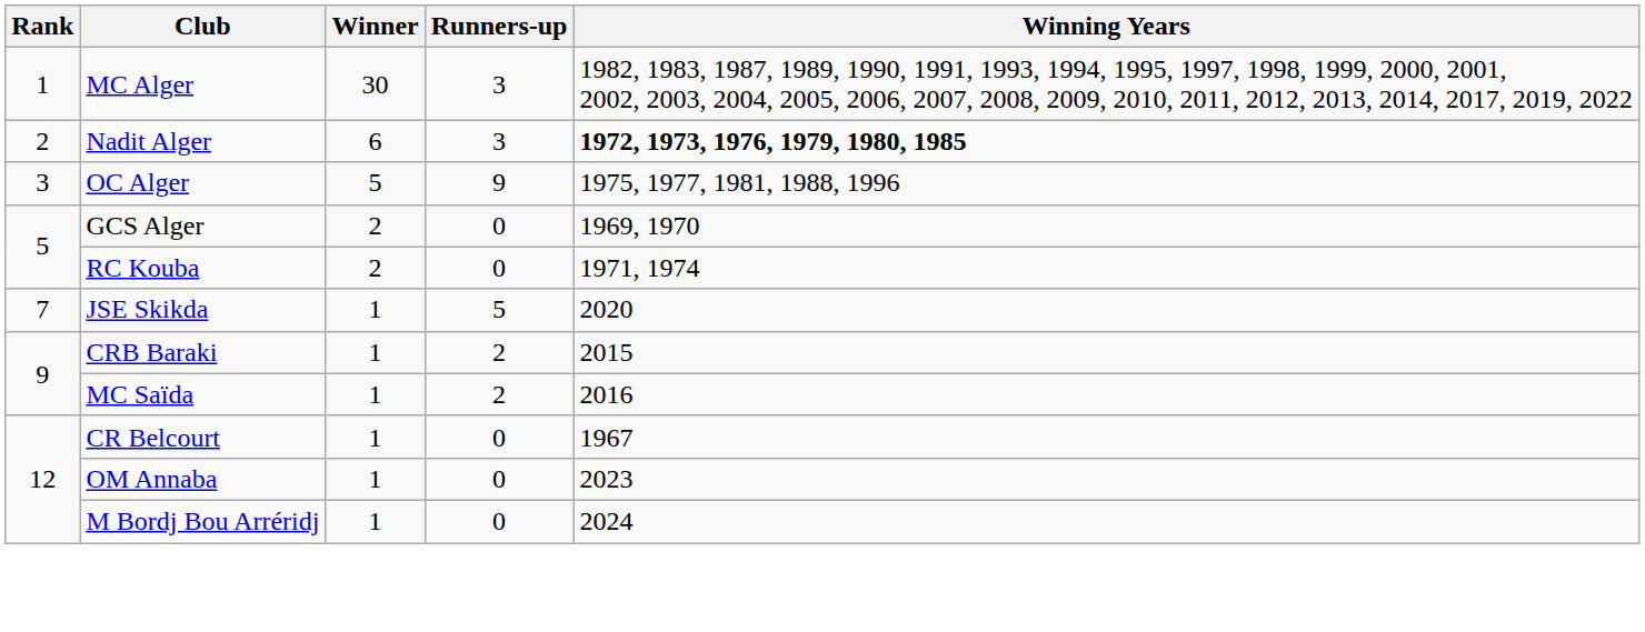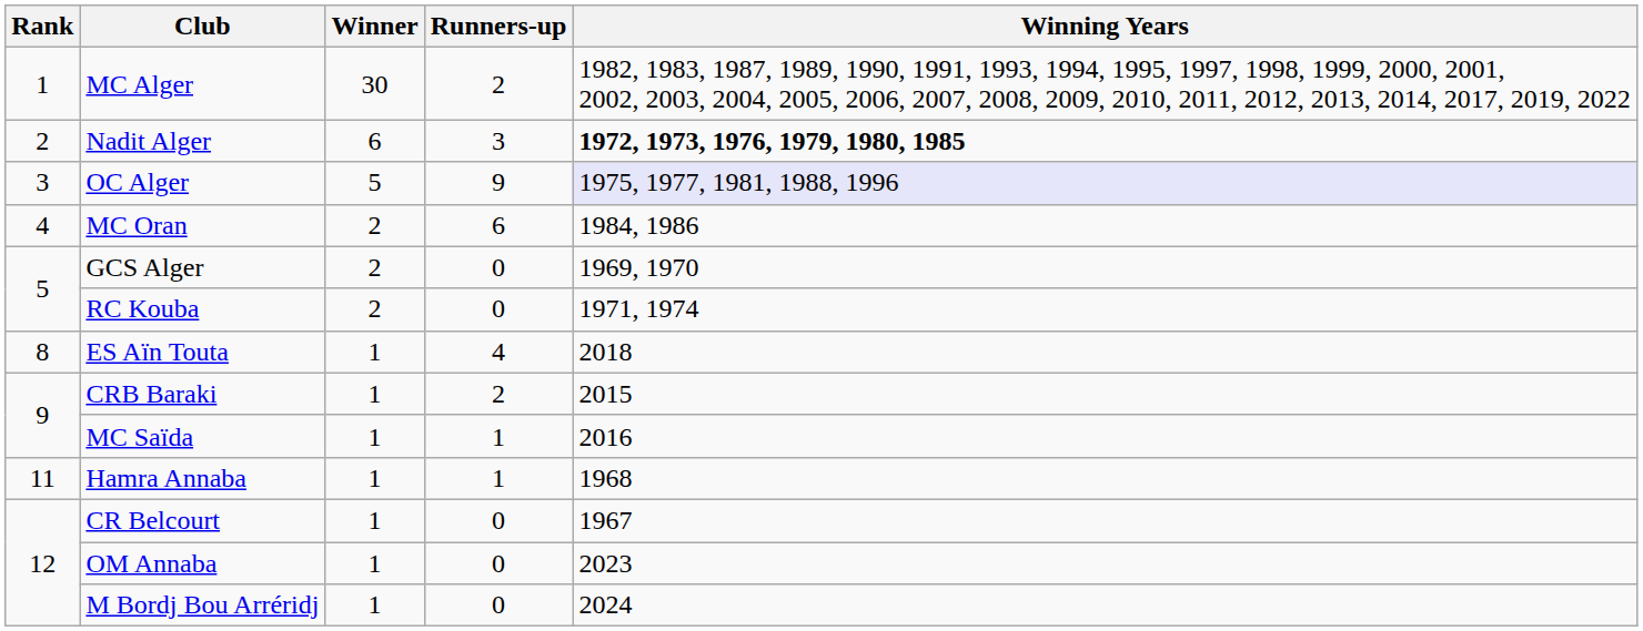 <table class="wikitable">
 <tr>
 <th>Rank</th>
 <th>Club</th>
 <th>Winner</th>
 <th>Runners-up</th>
 <th>Winning Years</th>
 </tr>
 <tr>
 <td align=center>1</td>
 <td><a href='#'>MC Alger</a></td>
 <td align=center>30</td>
-<td align=center>3</td>
+<td align=center>2</td>
 <td>1982, 1983, 1987, 1989, 1990, 1991, 1993, 1994, 1995, 1997, 1998, 1999, 2000, 2001, <br> 2002, 2003, 2004, 2005, 2006, 2007, 2008, 2009, 2010, 2011, 2012, 2013, 2014, 2017, 2019, 2022</td>
 </tr>
 <tr>
 <td align=center>2</td>
 <td><a href='#'>Nadit Alger</a></td>
 <td align=center>6</td>
 <td align=center>3</td>
 <td><strong>1972, 1973, 1976, 1979, 1980, 1985</strong></td>
 </tr>
 <tr>
 <td align=center>3</td>
 <td><a href='#'>OC Alger</a></td>
 <td align=center>5</td>
 <td align=center>9</td>
-<td>1975, 1977, 1981, 1988, 1996</td>
+<td style="background: lavender;">1975, 1977, 1981, 1988, 1996</td>
+</tr>
+<tr>
+<td align=center>4</td>
+<td><a href='#'>MC Oran</a></td>
+<td align=center>2</td>
+<td align=center>6</td>
+<td>1984, 1986</td>
 </tr>
 <tr>
 <td align=center rowspan=2>5</td>
 <td>GCS Alger</td>
 <td align=center>2</td>
 <td align=center>0</td>
 <td>1969, 1970</td>
 </tr>
 <tr>
 <td><a href='#'>RC Kouba</a></td>
 <td align=center>2</td>
 <td align=center>0</td>
 <td>1971, 1974</td>
 </tr>
 <tr>
-<td align=center>7</td>
-<td><a href='#'>JSE Skikda</a></td>
+<td align=center>8</td>
+<td><a href='#'>ES Aïn Touta</a></td>
 <td align=center>1</td>
-<td align=center>5</td>
-<td>2020</td>
+<td align=center>4</td>
+<td>2018</td>
 </tr>
 <tr>
 <td align=center rowspan=2>9</td>
 <td><a href='#'>CRB Baraki</a></td>
 <td align=center>1</td>
 <td align=center>2</td>
 <td>2015</td>
 </tr>
 <tr>
 <td><a href='#'>MC Saïda</a></td>
 <td align=center>1</td>
-<td align=center>2</td>
+<td align=center>1</td>
 <td>2016</td>
+</tr>
+<tr>
+<td align=center>11</td>
+<td><a href='#'>Hamra Annaba</a></td>
+<td align=center>1</td>
+<td align=center>1</td>
+<td>1968</td>
 </tr>
 <tr>
 <td align=center rowspan=3>12</td>
 <td><a href='#'>CR Belcourt</a></td>
 <td align=center>1</td>
 <td align=center>0</td>
 <td>1967</td>
 </tr>
 <tr>
 <td><a href='#'>OM Annaba</a></td>
 <td align=center>1</td>
 <td align=center>0</td>
 <td>2023</td>
 </tr>
 <tr>
 <td><a href='#'>M Bordj Bou Arréridj</a></td>
 <td align=center>1</td>
 <td align=center>0</td>
 <td>2024</td>
 </tr>
 </table>
